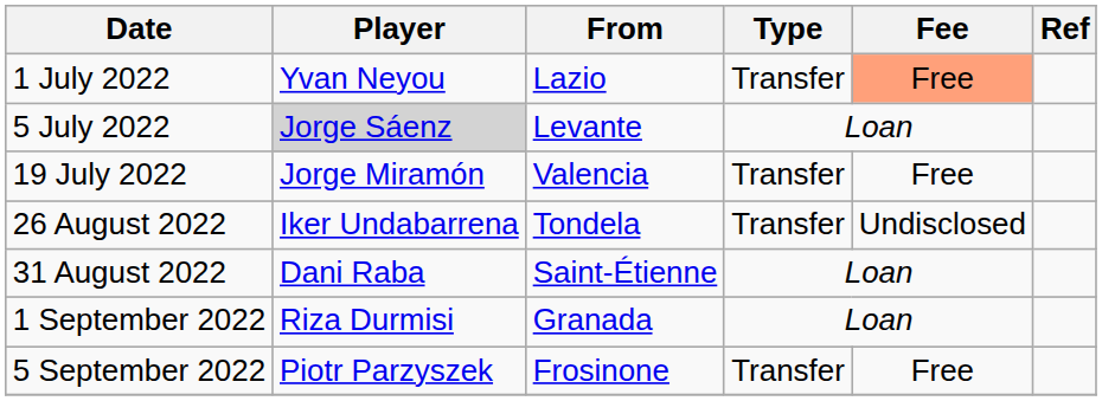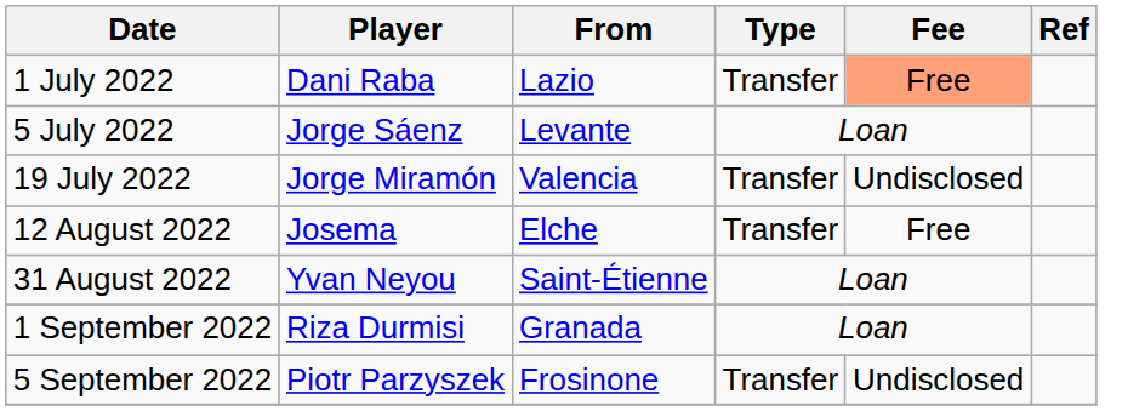 <table class="wikitable">
 <tr>
 <th>Date</th>
 <th>Player</th>
 <th>From</th>
 <th>Type</th>
 <th>Fee</th>
 <th>Ref</th>
 </tr>
 <tr>
 <td>1 July 2022</td>
-<td> <a href='#'>Yvan Neyou</a></td>
+<td> <a href='#'>Dani Raba</a></td>
 <td> <a href='#'>Lazio</a></td>
 <td align=center>Transfer</td>
 <td align=center style="background: lightsalmon;">Free</td>
 <td align=center></td>
 </tr>
 <tr>
 <td>5 July 2022</td>
-<td style="background: lightgrey;"> <a href='#'>Jorge Sáenz</a></td>
+<td> <a href='#'>Jorge Sáenz</a></td>
 <td><a href='#'>Levante</a></td>
 <td colspan=2 align=center><em>Loan</em></td>
 <td align=center></td>
 </tr>
 <tr>
 <td>19 July 2022</td>
 <td> <a href='#'>Jorge Miramón</a></td>
 <td><a href='#'>Valencia</a></td>
 <td align=center>Transfer</td>
+<td align=center>Undisclosed</td>
+<td align=center></td>
+</tr>
+<tr>
+<td>12 August 2022</td>
+<td> <a href='#'>Josema</a></td>
+<td><a href='#'>Elche</a></td>
+<td align=center>Transfer</td>
 <td align=center>Free</td>
 <td align=center></td>
 </tr>
 <tr>
-<td>26 August 2022</td>
-<td> <a href='#'>Iker Undabarrena</a></td>
-<td> <a href='#'>Tondela</a></td>
-<td align=center>Transfer</td>
-<td align=center>Undisclosed</td>
-<td align=center></td>
-</tr>
-<tr>
 <td>31 August 2022</td>
-<td> <a href='#'>Dani Raba</a></td>
+<td> <a href='#'>Yvan Neyou</a></td>
 <td> <a href='#'>Saint-Étienne</a></td>
 <td colspan="2" align=center><em>Loan</em></td>
 <td align=center></td>
 </tr>
 <tr>
 <td>1 September 2022</td>
 <td> <a href='#'>Riza Durmisi</a></td>
 <td><a href='#'>Granada</a></td>
 <td colspan="2" align=center><em>Loan</em></td>
 <td align=center></td>
 </tr>
 <tr>
 <td>5 September 2022</td>
 <td> <a href='#'>Piotr Parzyszek</a></td>
 <td> <a href='#'>Frosinone</a></td>
 <td align=center>Transfer</td>
-<td align=center>Free</td>
+<td align=center>Undisclosed</td>
 <td align=center></td>
 </tr>
 <tr>
 </tr>
 </table>
